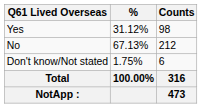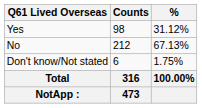 <table class="wikitable sortable">
 <tr>
 <th>Q61 Lived Overseas</th>
+<th>Counts</th>
 <th>%</th>
-<th>Counts</th>
 </tr>
 <tr>
 <td>Yes</td>
+<td>98</td>
 <td>31.12%</td>
-<td>98</td>
 </tr>
 <tr>
 <td>No</td>
+<td>212</td>
 <td>67.13%</td>
-<td>212</td>
 </tr>
 <tr>
 <td>Don't know/Not stated</td>
+<td>6</td>
 <td>1.75%</td>
-<td>6</td>
 </tr>
 <tr>
 <th>Total</th>
+<th>316</th>
 <th>100.00%</th>
-<th>316</th>
 </tr>
 <tr>
 <th>NotApp :</th>
+<th>473</th>
 <th></th>
-<th>473</th>
 </tr>
 </table>
